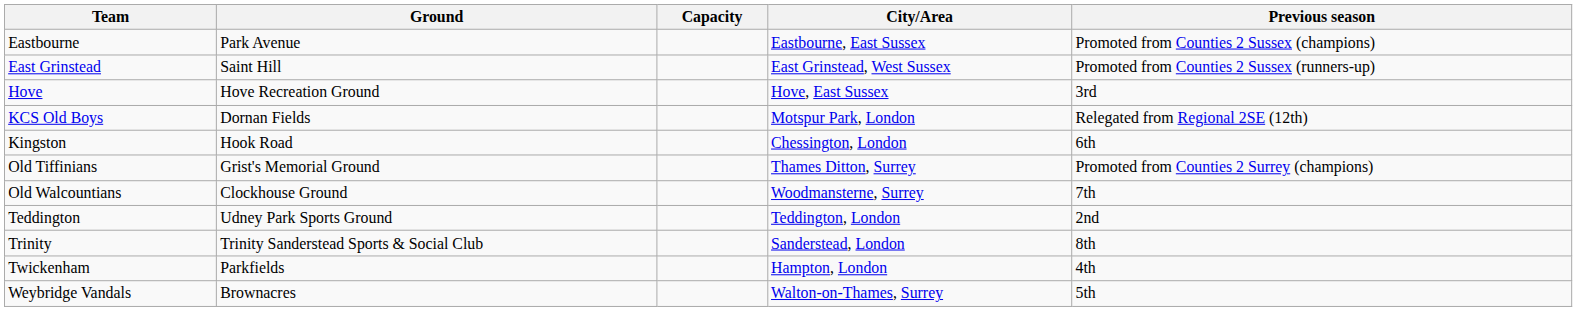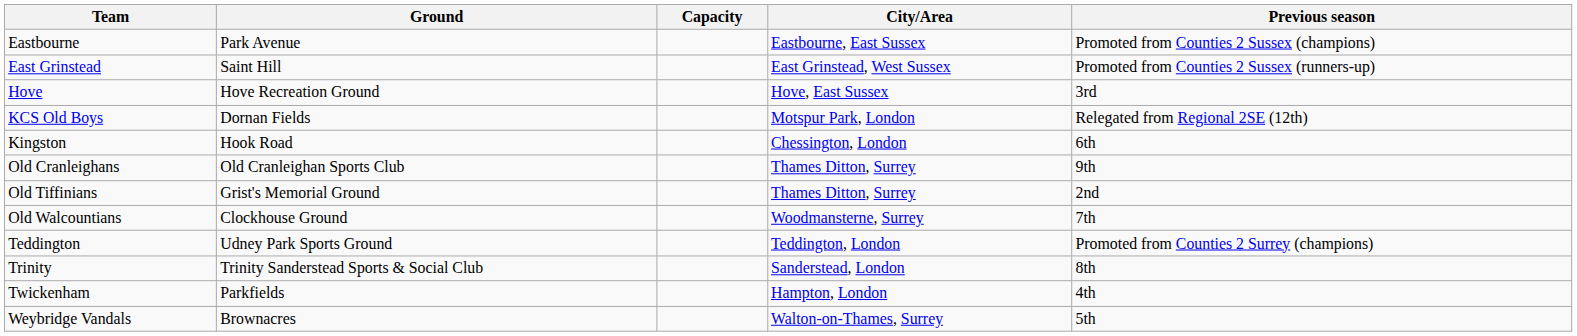 <table class="wikitable sortable" width=100%>
 <tr>
 <th>Team</th>
 <th>Ground</th>
 <th>Capacity</th>
 <th>City/Area</th>
 <th>Previous season</th>
 </tr>
 <tr>
 <td>Eastbourne</td>
 <td>Park Avenue</td>
 <td></td>
 <td><a href='#'>Eastbourne</a>, <a href='#'>East Sussex</a></td>
 <td>Promoted from <a href='#'>Counties 2 Sussex</a> (champions)</td>
 </tr>
 <tr>
 <td><a href='#'>East Grinstead</a></td>
 <td>Saint Hill</td>
 <td></td>
 <td><a href='#'>East Grinstead</a>, <a href='#'>West Sussex</a></td>
 <td>Promoted from <a href='#'>Counties 2 Sussex</a> (runners-up)</td>
 </tr>
 <tr>
 <td><a href='#'>Hove</a></td>
 <td>Hove Recreation Ground</td>
 <td></td>
 <td><a href='#'>Hove</a>, <a href='#'>East Sussex</a></td>
 <td>3rd</td>
 </tr>
 <tr>
 <td><a href='#'>KCS Old Boys</a></td>
 <td>Dornan Fields</td>
 <td></td>
 <td><a href='#'>Motspur Park</a>, <a href='#'>London</a></td>
 <td>Relegated from <a href='#'>Regional 2SE</a> (12th)</td>
 </tr>
 <tr>
 <td>Kingston</td>
 <td>Hook Road</td>
 <td></td>
 <td><a href='#'>Chessington</a>, <a href='#'>London</a></td>
 <td>6th</td>
 </tr>
 <tr>
+<td>Old Cranleighans</td>
+<td>Old Cranleighan Sports Club</td>
+<td></td>
+<td><a href='#'>Thames Ditton</a>, <a href='#'>Surrey</a></td>
+<td>9th</td>
+</tr>
+<tr>
 <td>Old Tiffinians</td>
 <td>Grist's Memorial Ground</td>
 <td></td>
 <td><a href='#'>Thames Ditton</a>, <a href='#'>Surrey</a></td>
-<td>Promoted from <a href='#'>Counties 2 Surrey</a> (champions)</td>
+<td>2nd</td>
 </tr>
 <tr>
 <td>Old Walcountians</td>
 <td>Clockhouse Ground</td>
 <td></td>
 <td><a href='#'>Woodmansterne</a>, <a href='#'>Surrey</a></td>
 <td>7th</td>
 </tr>
 <tr>
 <td>Teddington</td>
 <td>Udney Park Sports Ground</td>
 <td></td>
 <td><a href='#'>Teddington</a>, <a href='#'>London</a></td>
-<td>2nd</td>
+<td>Promoted from <a href='#'>Counties 2 Surrey</a> (champions)</td>
 </tr>
 <tr>
 <td>Trinity</td>
 <td>Trinity Sanderstead Sports & Social Club</td>
 <td></td>
 <td><a href='#'>Sanderstead</a>, <a href='#'>London</a></td>
 <td>8th</td>
 </tr>
 <tr>
 <td>Twickenham</td>
 <td>Parkfields</td>
 <td></td>
 <td><a href='#'>Hampton</a>, <a href='#'>London</a></td>
 <td>4th</td>
 </tr>
 <tr>
 <td>Weybridge Vandals</td>
 <td>Brownacres</td>
 <td></td>
 <td><a href='#'>Walton-on-Thames</a>, <a href='#'>Surrey</a></td>
 <td>5th</td>
 </tr>
 </table>
